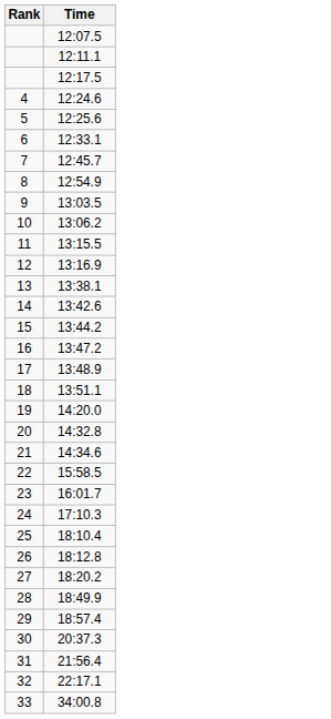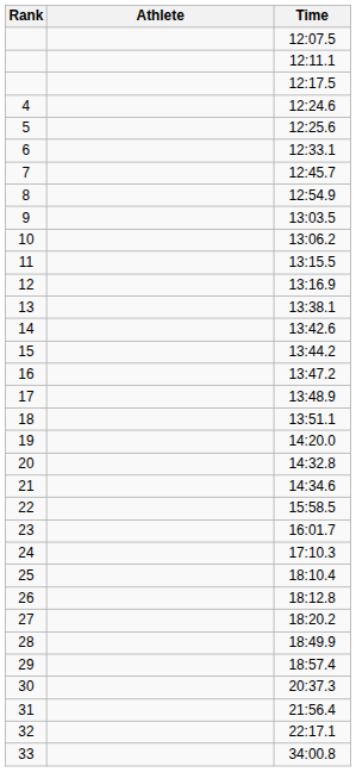 <table class=wikitable style="text-align:center">
 <tr>
 <th width=40>Rank</th>
+<th width=250>Athlete</th>
 <th width=80>Time</th>
 </tr>
 <tr>
 <td></td>
+<td align=left></td>
 <td>12:07.5</td>
 </tr>
 <tr>
 <td></td>
+<td align=left></td>
 <td>12:11.1</td>
 </tr>
 <tr>
 <td></td>
+<td align=left></td>
 <td>12:17.5</td>
 </tr>
 <tr>
 <td>4</td>
+<td align=left></td>
 <td>12:24.6</td>
 </tr>
 <tr>
 <td>5</td>
+<td align=left></td>
 <td>12:25.6</td>
 </tr>
 <tr>
 <td>6</td>
+<td align=left></td>
 <td>12:33.1</td>
 </tr>
 <tr>
 <td>7</td>
+<td align=left></td>
 <td>12:45.7</td>
 </tr>
 <tr>
 <td>8</td>
+<td align=left></td>
 <td>12:54.9</td>
 </tr>
 <tr>
 <td>9</td>
+<td align=left></td>
 <td>13:03.5</td>
 </tr>
 <tr>
 <td>10</td>
+<td align=left></td>
 <td>13:06.2</td>
 </tr>
 <tr>
 <td>11</td>
+<td align=left></td>
 <td>13:15.5</td>
 </tr>
 <tr>
 <td>12</td>
+<td align=left></td>
 <td>13:16.9</td>
 </tr>
 <tr>
 <td>13</td>
+<td align=left></td>
 <td>13:38.1</td>
 </tr>
 <tr>
 <td>14</td>
+<td align=left></td>
 <td>13:42.6</td>
 </tr>
 <tr>
 <td>15</td>
+<td align=left></td>
 <td>13:44.2</td>
 </tr>
 <tr>
 <td>16</td>
+<td align=left></td>
 <td>13:47.2</td>
 </tr>
 <tr>
 <td>17</td>
+<td align=left></td>
 <td>13:48.9</td>
 </tr>
 <tr>
 <td>18</td>
+<td align=left></td>
 <td>13:51.1</td>
 </tr>
 <tr>
 <td>19</td>
+<td align=left></td>
 <td>14:20.0</td>
 </tr>
 <tr>
 <td>20</td>
+<td align=left></td>
 <td>14:32.8</td>
 </tr>
 <tr>
 <td>21</td>
+<td align=left></td>
 <td>14:34.6</td>
 </tr>
 <tr>
 <td>22</td>
+<td align=left></td>
 <td>15:58.5</td>
 </tr>
 <tr>
 <td>23</td>
+<td align=left></td>
 <td>16:01.7</td>
 </tr>
 <tr>
 <td>24</td>
+<td align=left></td>
 <td>17:10.3</td>
 </tr>
 <tr>
 <td>25</td>
+<td align=left></td>
 <td>18:10.4</td>
 </tr>
 <tr>
 <td>26</td>
+<td align=left></td>
 <td>18:12.8</td>
 </tr>
 <tr>
 <td>27</td>
+<td align=left></td>
 <td>18:20.2</td>
 </tr>
 <tr>
 <td>28</td>
+<td align=left></td>
 <td>18:49.9</td>
 </tr>
 <tr>
 <td>29</td>
+<td align=left></td>
 <td>18:57.4</td>
 </tr>
 <tr>
 <td>30</td>
+<td align=left></td>
 <td>20:37.3</td>
 </tr>
 <tr>
 <td>31</td>
+<td align=left></td>
 <td>21:56.4</td>
 </tr>
 <tr>
 <td>32</td>
+<td align=left></td>
 <td>22:17.1</td>
 </tr>
 <tr>
 <td>33</td>
+<td align=left></td>
 <td>34:00.8</td>
 </tr>
 </table>
